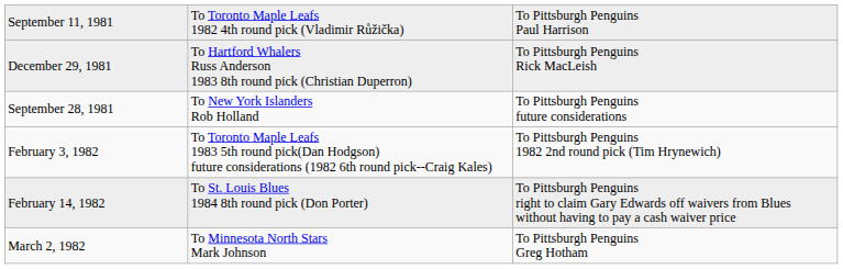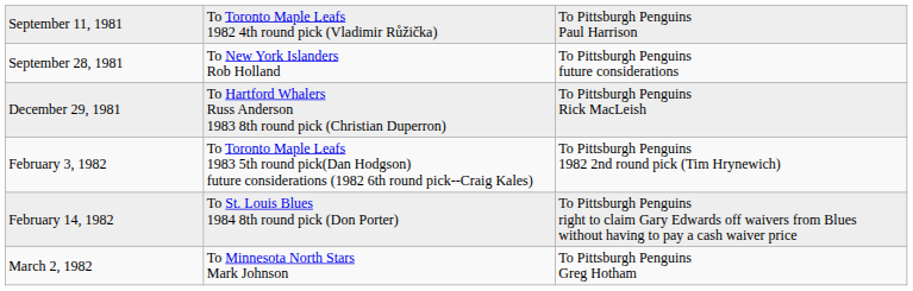 <table class="wikitable" style="border:1px solid #999999; width:80%;">
 <tr bgcolor="eeeeee">
 <td style="width:22%;">September 11, 1981</td>
 <td style="width:39%;" valign="top">To <a href='#'>Toronto Maple Leafs</a><br>1982 4th round pick (Vladimir Růžička)</td>
 <td style="width:39%;" valign="top">To Pittsburgh Penguins<br>Paul Harrison</td>
 </tr>
+<tr>
+<td style="width:22%;">September 28, 1981</td>
+<td style="width:39%;" valign="top">To <a href='#'>New York Islanders</a><br>Rob Holland</td>
+<td style="width:39%;" valign="top">To Pittsburgh Penguins<br>future considerations</td>
+</tr>
 <tr bgcolor="eeeeee">
 <td style="width:22%;">December 29, 1981</td>
 <td style="width:39%;" valign="top">To <a href='#'>Hartford Whalers</a><br>Russ Anderson<br>1983 8th round pick (Christian Duperron)</td>
 <td style="width:39%;" valign="top">To Pittsburgh Penguins<br>Rick MacLeish</td>
-</tr>
-<tr>
-<td style="width:22%;">September 28, 1981</td>
-<td style="width:39%;" valign="top">To <a href='#'>New York Islanders</a><br>Rob Holland</td>
-<td style="width:39%;" valign="top">To Pittsburgh Penguins<br>future considerations</td>
 </tr>
 <tr>
 <td style="width:22%;">February 3, 1982</td>
 <td style="width:39%;" valign="top">To <a href='#'>Toronto Maple Leafs</a><br>1983 5th round pick(Dan Hodgson)<br>future considerations (1982 6th round pick--Craig Kales)</td>
 <td style="width:39%;" valign="top">To Pittsburgh Penguins<br>1982 2nd round pick (Tim Hrynewich)</td>
 </tr>
 <tr bgcolor="eeeeee">
 <td style="width:22%;">February 14, 1982</td>
 <td style="width:39%;" valign="top">To <a href='#'>St. Louis Blues</a><br>1984 8th round pick (Don Porter)</td>
 <td style="width:39%;" valign="top">To Pittsburgh Penguins<br>right to claim Gary Edwards off waivers from Blues without having to pay a cash waiver price</td>
 </tr>
 <tr>
 <td style="width:22%;">March 2, 1982</td>
 <td style="width:39%;" valign="top">To <a href='#'>Minnesota North Stars</a><br>Mark Johnson</td>
 <td style="width:39%;" valign="top">To Pittsburgh Penguins<br>Greg Hotham</td>
 </tr>
 </table>
